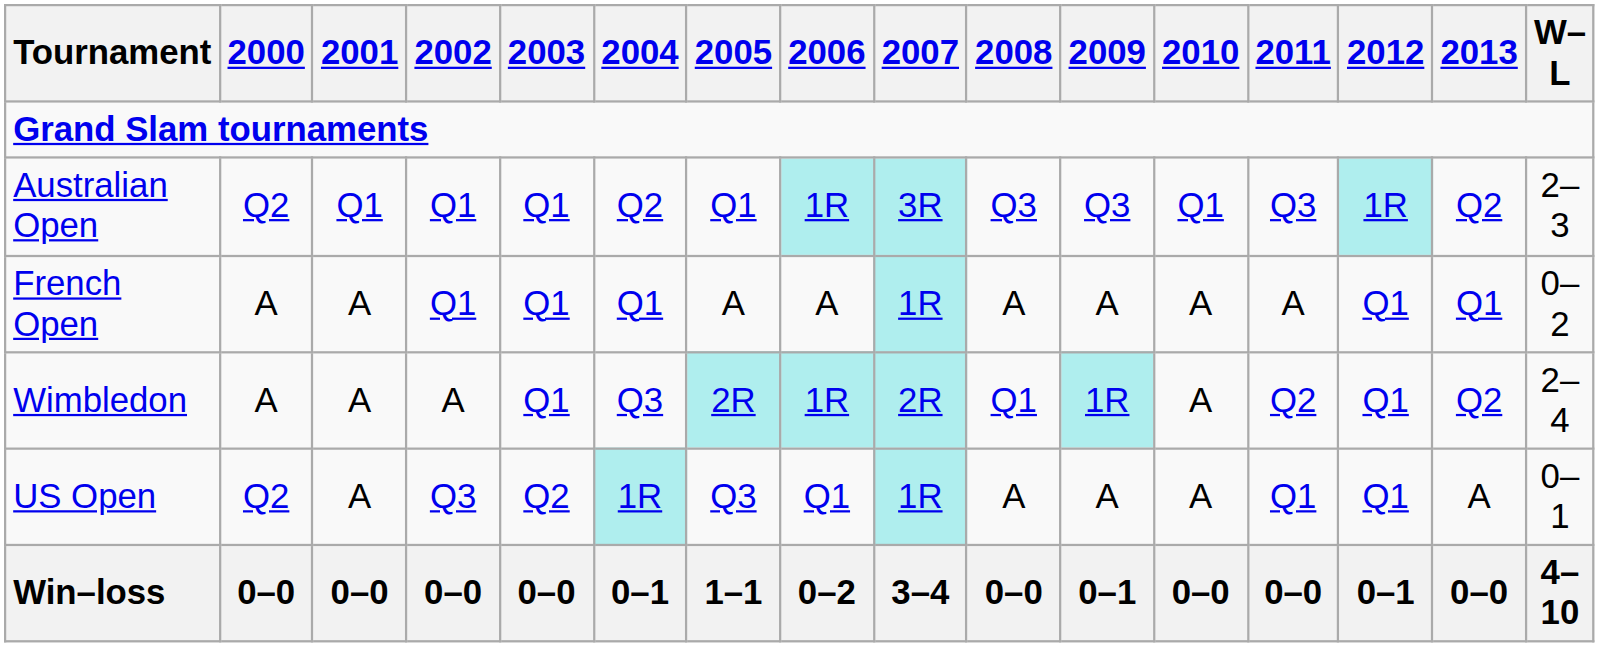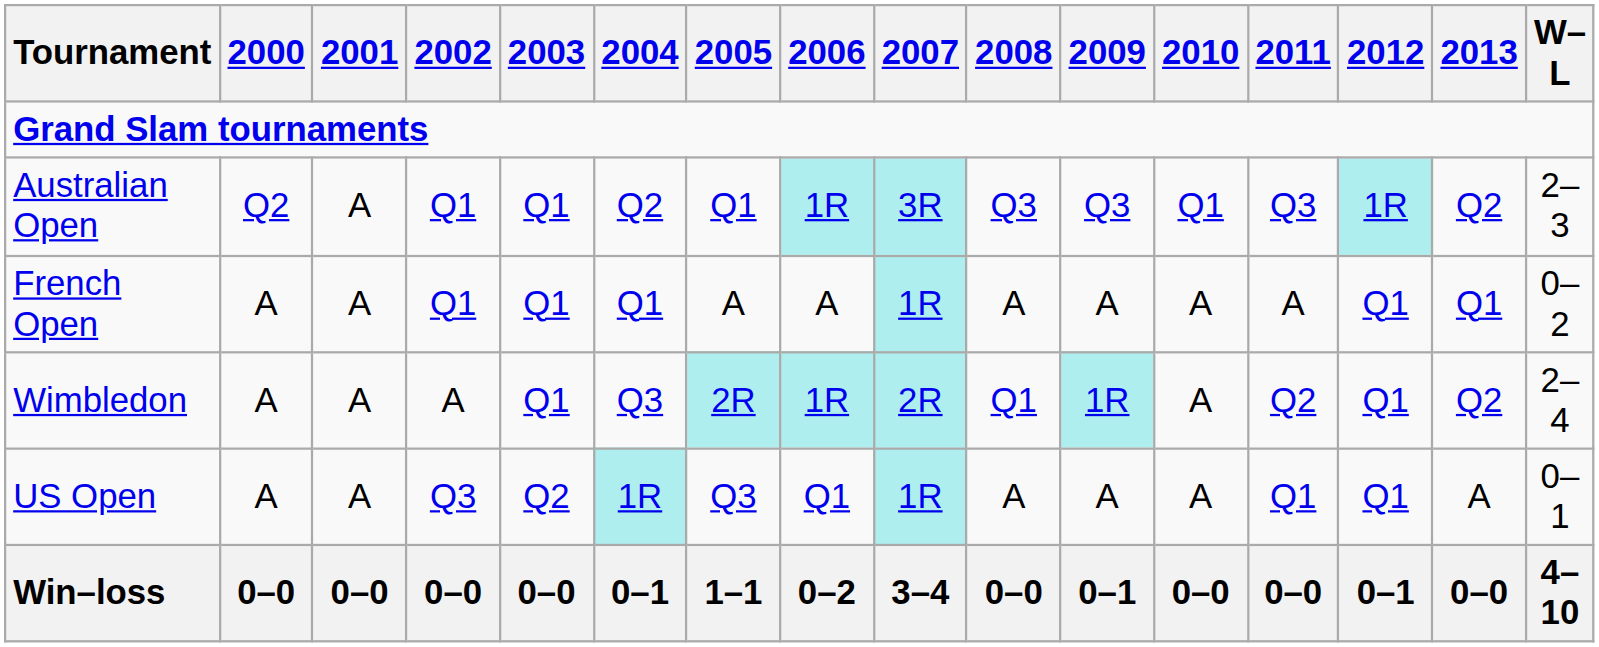 <table class=wikitable style=text-align:center;font-size:97%>
 <tr>
 <th>Tournament</th>
 <th><a href='#'>2000</a></th>
 <th><a href='#'>2001</a></th>
 <th><a href='#'>2002</a></th>
 <th><a href='#'>2003</a></th>
 <th><a href='#'>2004</a></th>
 <th><a href='#'>2005</a></th>
 <th><a href='#'>2006</a></th>
 <th><a href='#'>2007</a></th>
 <th><a href='#'>2008</a></th>
 <th><a href='#'>2009</a></th>
 <th><a href='#'>2010</a></th>
 <th><a href='#'>2011</a></th>
 <th><a href='#'>2012</a></th>
 <th><a href='#'>2013</a></th>
 <th>W–L</th>
 </tr>
 <tr>
 <td colspan=16 align=left><strong><a href='#'>Grand Slam tournaments</a></strong></td>
 </tr>
 <tr>
 <td align=left><a href='#'>Australian Open</a></td>
 <td><a href='#'>Q2</a></td>
-<td><a href='#'>Q1</a></td>
+<td>A</td>
 <td><a href='#'>Q1</a></td>
 <td><a href='#'>Q1</a></td>
 <td><a href='#'>Q2</a></td>
 <td><a href='#'>Q1</a></td>
 <td bgcolor=afeeee><a href='#'>1R</a></td>
 <td bgcolor=afeeee><a href='#'>3R</a></td>
 <td><a href='#'>Q3</a></td>
 <td><a href='#'>Q3</a></td>
 <td><a href='#'>Q1</a></td>
 <td><a href='#'>Q3</a></td>
 <td bgcolor=afeeee><a href='#'>1R</a></td>
 <td><a href='#'>Q2</a></td>
 <td>2–3</td>
 </tr>
 <tr>
 <td align=left><a href='#'>French Open</a></td>
 <td>A</td>
 <td>A</td>
 <td><a href='#'>Q1</a></td>
 <td><a href='#'>Q1</a></td>
 <td><a href='#'>Q1</a></td>
 <td>A</td>
 <td>A</td>
 <td bgcolor=afeeee><a href='#'>1R</a></td>
 <td>A</td>
 <td>A</td>
 <td>A</td>
 <td>A</td>
 <td><a href='#'>Q1</a></td>
 <td><a href='#'>Q1</a></td>
 <td>0–2</td>
 </tr>
 <tr>
 <td align=left><a href='#'>Wimbledon</a></td>
 <td>A</td>
 <td>A</td>
 <td>A</td>
 <td><a href='#'>Q1</a></td>
 <td><a href='#'>Q3</a></td>
 <td bgcolor=afeeee><a href='#'>2R</a></td>
 <td bgcolor=afeeee><a href='#'>1R</a></td>
 <td bgcolor=afeeee><a href='#'>2R</a></td>
 <td><a href='#'>Q1</a></td>
 <td bgcolor=afeeee><a href='#'>1R</a></td>
 <td>A</td>
 <td><a href='#'>Q2</a></td>
 <td><a href='#'>Q1</a></td>
 <td><a href='#'>Q2</a></td>
 <td>2–4</td>
 </tr>
 <tr>
 <td align=left><a href='#'>US Open</a></td>
-<td><a href='#'>Q2</a></td>
+<td>A</td>
 <td>A</td>
 <td><a href='#'>Q3</a></td>
 <td><a href='#'>Q2</a></td>
 <td bgcolor=afeeee><a href='#'>1R</a></td>
 <td><a href='#'>Q3</a></td>
 <td><a href='#'>Q1</a></td>
 <td bgcolor=afeeee><a href='#'>1R</a></td>
 <td>A</td>
 <td>A</td>
 <td>A</td>
 <td><a href='#'>Q1</a></td>
 <td><a href='#'>Q1</a></td>
 <td>A</td>
 <td>0–1</td>
 </tr>
 <tr>
 <th style=text-align:left>Win–loss</th>
 <th>0–0</th>
 <th>0–0</th>
 <th>0–0</th>
 <th>0–0</th>
 <th>0–1</th>
 <th>1–1</th>
 <th>0–2</th>
 <th>3–4</th>
 <th>0–0</th>
 <th>0–1</th>
 <th>0–0</th>
 <th>0–0</th>
 <th>0–1</th>
 <th>0–0</th>
 <th>4–10</th>
 </tr>
 </table>
